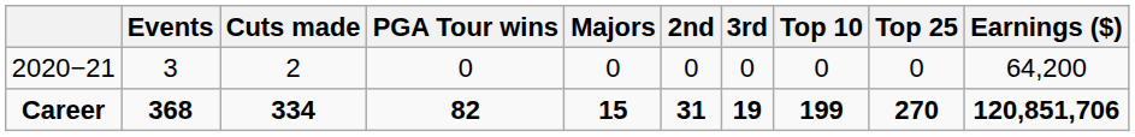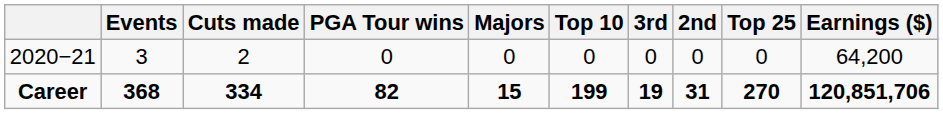 <table class=wikitable style="font-size:95%;text-align:center">
 <tr>
 <th></th>
 <th>Events</th>
 <th>Cuts made</th>
 <th>PGA Tour wins</th>
 <th>Majors</th>
+<th>Top 10</th>
+<th>3rd</th>
 <th>2nd</th>
-<th>3rd</th>
-<th>Top 10</th>
 <th>Top 25</th>
 <th>Earnings ($)</th>
 </tr>
 <tr>
 <td>2020−21</td>
 <td>3</td>
 <td>2</td>
 <td>0</td>
 <td>0</td>
 <td>0</td>
 <td>0</td>
 <td>0</td>
 <td>0</td>
 <td>64,200</td>
 </tr>
 <tr>
 <td><strong>Career</strong></td>
 <td><strong>368</strong></td>
 <td><strong>334</strong></td>
 <td><strong>82</strong></td>
 <td><strong>15</strong></td>
+<td><strong>199</strong></td>
+<td><strong>19</strong></td>
 <td><strong>31</strong></td>
-<td><strong>19</strong></td>
-<td><strong>199</strong></td>
 <td><strong>270</strong></td>
 <td><strong>120,851,706</strong></td>
 </tr>
 </table>
